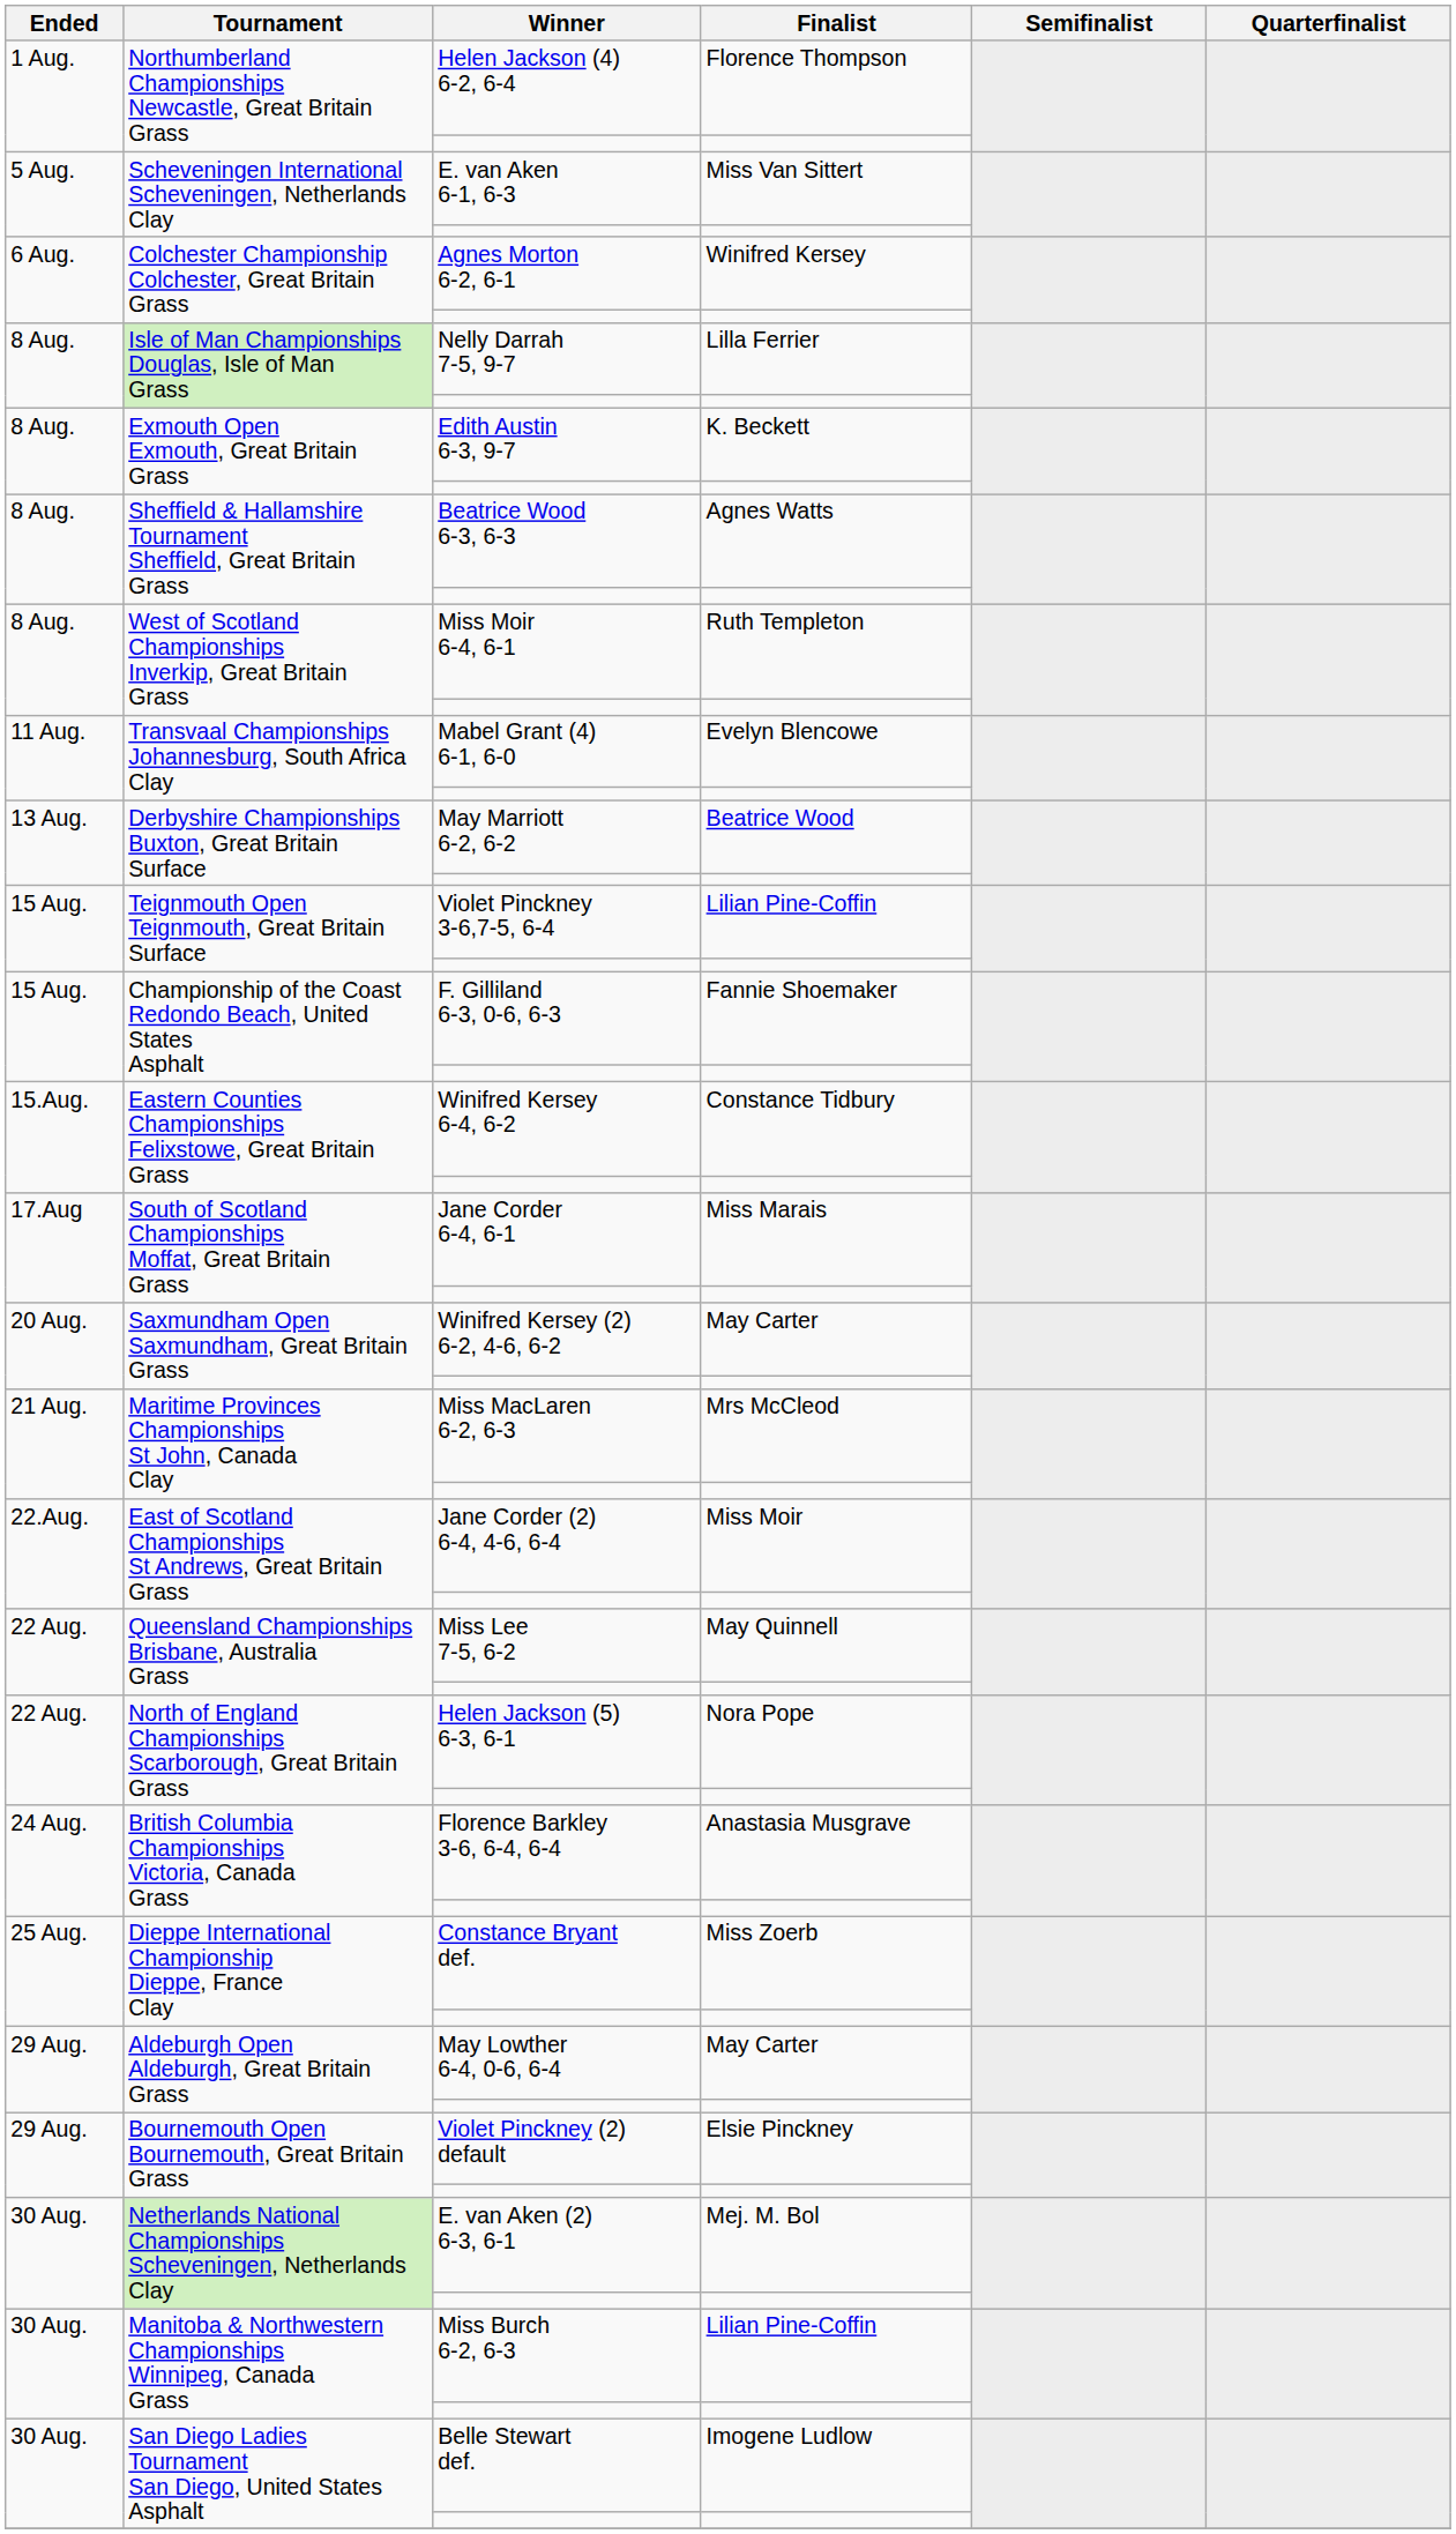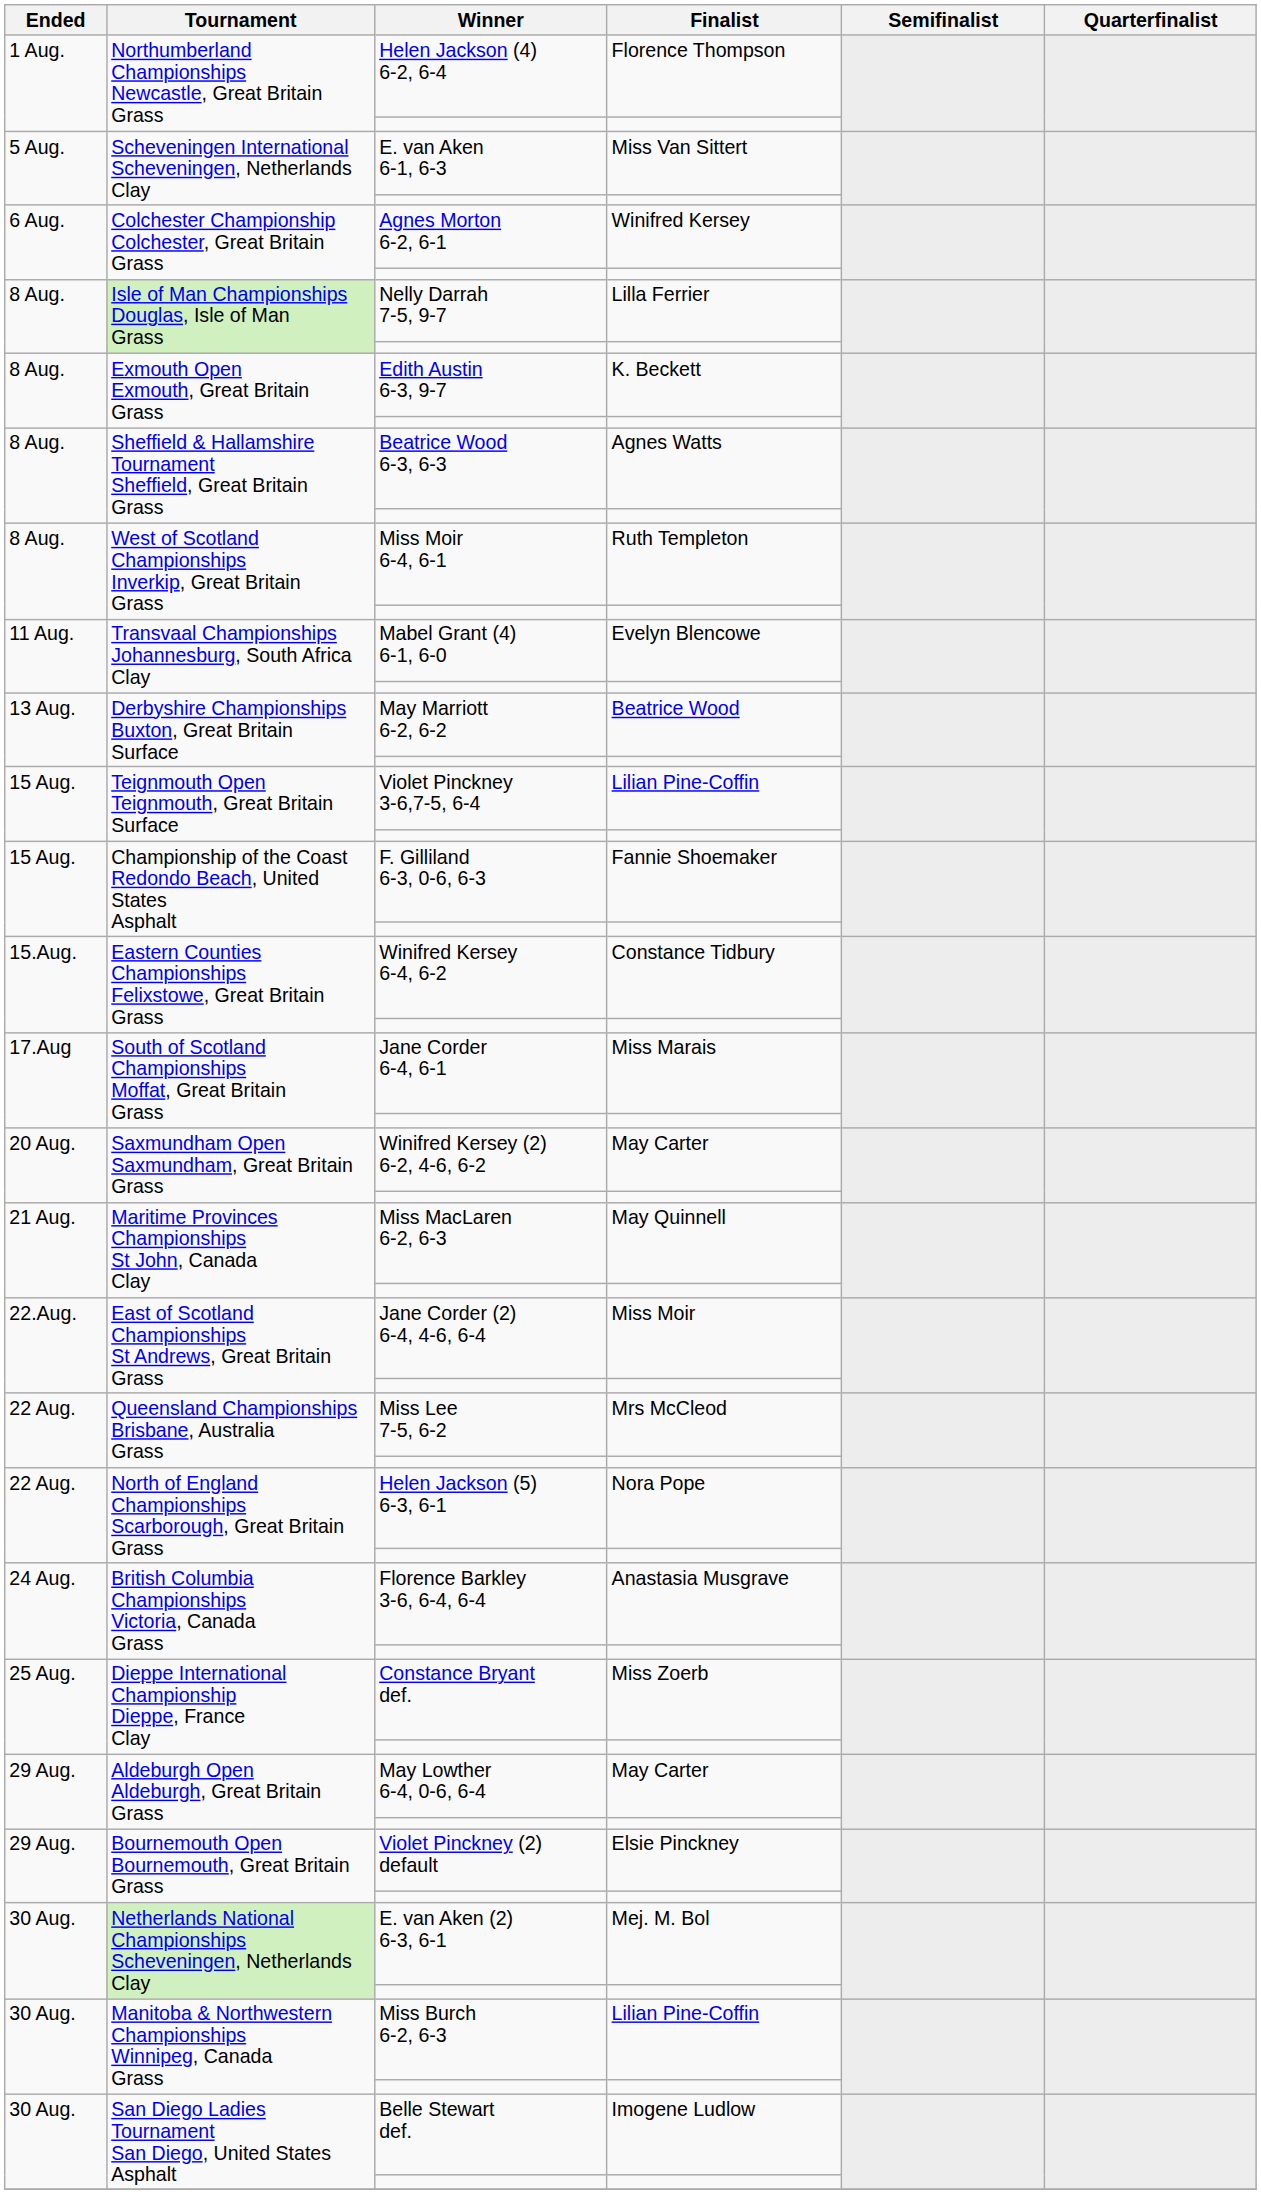 <table class="wikitable" style="font-size:85%;">
 <tr>
 <th width="75">Ended</th>
 <th width="230">Tournament</th>
 <th width="210">Winner</th>
 <th width="210">Finalist</th>
 <th width="170">Semifinalist</th>
 <th width="170">Quarterfinalist</th>
 </tr>
 <tr valign=top>
 <td rowspan=2>1 Aug.</td>
 <td rowspan="2"><a href='#'>Northumberland Championships</a><br><a href='#'>Newcastle</a>, Great Britain<br>Grass</td>
 <td> <a href='#'>Helen Jackson</a> (4)<br>6-2, 6-4</td>
 <td> Florence Thompson</td>
 <td style="background:#ededed;" rowspan=2></td>
 <td style="background:#ededed;" rowspan=2></td>
 </tr>
 <tr valign=top>
 <td></td>
 <td></td>
 </tr>
 <tr valign=top>
 <td rowspan=2>5 Aug.</td>
 <td rowspan=2><a href='#'>Scheveningen International</a><br><a href='#'>Scheveningen</a>, Netherlands<br>Clay</td>
 <td> E. van Aken  <br>6-1, 6-3</td>
 <td>  Miss Van Sittert</td>
 <td style="background:#ededed;" rowspan=2></td>
 <td style="background:#ededed;" rowspan=2></td>
 </tr>
 <tr valign=top>
 <td></td>
 <td></td>
 </tr>
 <tr valign=top>
 <td rowspan=2>6 Aug.</td>
 <td rowspan=2><a href='#'>Colchester Championship</a><br><a href='#'>Colchester</a>, Great Britain<br>Grass</td>
 <td> <a href='#'>Agnes Morton</a><br>6-2, 6-1</td>
 <td> Winifred Kersey</td>
 <td style="background:#ededed;" rowspan=2></td>
 <td style="background:#ededed;" rowspan=2></td>
 </tr>
 <tr valign=top>
 <td></td>
 <td></td>
 </tr>
 <tr valign=top>
 <td rowspan=2>8 Aug.</td>
 <td style="background:#d0f0c0" rowspan=2><a href='#'>Isle of Man Championships</a><br><a href='#'>Douglas</a>, Isle of Man<br>Grass</td>
 <td> Nelly Darrah<br>7-5, 9-7</td>
 <td> Lilla Ferrier</td>
 <td style="background:#ededed;" rowspan=2></td>
 <td style="background:#ededed;" rowspan=2></td>
 </tr>
 <tr valign=top>
 <td></td>
 <td></td>
 </tr>
 <tr valign=top>
 <td rowspan=2>8 Aug.</td>
 <td rowspan=2><a href='#'>Exmouth Open</a><br><a href='#'>Exmouth</a>, Great Britain<br>Grass</td>
 <td> <a href='#'>Edith Austin</a><br>6-3, 9-7</td>
 <td> K. Beckett</td>
 <td style="background:#ededed;" rowspan=2></td>
 <td style="background:#ededed;" rowspan=2></td>
 </tr>
 <tr valign=top>
 <td></td>
 <td></td>
 </tr>
 <tr valign=top>
 <td rowspan=2>8 Aug.</td>
 <td rowspan=2><a href='#'>Sheffield  & Hallamshire Tournament</a><br><a href='#'>Sheffield</a>, Great Britain<br>Grass</td>
 <td> <a href='#'>Beatrice Wood</a><br>6-3, 6-3</td>
 <td> Agnes Watts</td>
 <td style="background:#ededed;" rowspan=2></td>
 <td style="background:#ededed;" rowspan=2></td>
 </tr>
 <tr valign=top>
 <td></td>
 <td></td>
 </tr>
 <tr valign=top>
 <td rowspan=2>8 Aug.</td>
 <td rowspan=2><a href='#'>West of Scotland Championships</a><br><a href='#'>Inverkip</a>, Great Britain <br>Grass</td>
 <td> Miss Moir<br>6-4, 6-1</td>
 <td> Ruth Templeton</td>
 <td style="background:#ededed;" rowspan=2></td>
 <td style="background:#ededed;" rowspan=2></td>
 </tr>
 <tr valign=top>
 <td></td>
 <td></td>
 </tr>
 <tr valign=top>
 <td rowspan=2>11 Aug.</td>
 <td rowspan=2><a href='#'>Transvaal Championships</a><br><a href='#'>Johannesburg</a>, South Africa<br>Clay</td>
 <td> Mabel Grant (4)<br>6-1, 6-0</td>
 <td> Evelyn Blencowe</td>
 <td style="background:#ededed;" rowspan=2></td>
 <td style="background:#ededed;" rowspan=2></td>
 </tr>
 <tr valign=top>
 <td></td>
 <td></td>
 </tr>
 <tr valign=top>
 <td rowspan=2>13 Aug.</td>
 <td rowspan=2><a href='#'>Derbyshire Championships</a><br><a href='#'>Buxton</a>, Great Britain<br>Surface</td>
 <td> May Marriott<br>6-2, 6-2</td>
 <td> <a href='#'>Beatrice Wood</a></td>
 <td style="background:#ededed;" rowspan=2></td>
 <td style="background:#ededed;" rowspan=2></td>
 </tr>
 <tr valign=top>
 <td></td>
 <td></td>
 </tr>
 <tr valign=top>
 <td rowspan=2>15 Aug.</td>
 <td rowspan=2><a href='#'>Teignmouth Open</a><br><a href='#'>Teignmouth</a>, Great Britain<br>Surface</td>
 <td> Violet Pinckney<br>3-6,7-5, 6-4</td>
 <td> <a href='#'>Lilian Pine-Coffin</a></td>
 <td style="background:#ededed;" rowspan=2></td>
 <td style="background:#ededed;" rowspan=2></td>
 </tr>
 <tr valign=top>
 <td></td>
 <td></td>
 </tr>
 <tr valign=top>
 <td rowspan=2>15 Aug.</td>
 <td rowspan=2>Championship of the Coast<br><a href='#'>Redondo Beach</a>, United States<br>Asphalt</td>
 <td> F. Gilliland<br>6-3, 0-6, 6-3</td>
 <td> Fannie Shoemaker</td>
 <td style="background:#ededed;" rowspan=2></td>
 <td style="background:#ededed;" rowspan=2></td>
 </tr>
 <tr valign=top>
 <td></td>
 <td></td>
 </tr>
 <tr valign=top>
 <td rowspan=2>15.Aug.</td>
 <td rowspan=2><a href='#'>Eastern Counties Championships</a><br><a href='#'>Felixstowe</a>, Great Britain<br>Grass</td>
 <td> Winifred Kersey<br>6-4, 6-2</td>
 <td> Constance Tidbury</td>
 <td style="background:#ededed;" rowspan=2></td>
 <td style="background:#ededed;" rowspan=2></td>
 </tr>
 <tr valign=top>
 <td></td>
 <td></td>
 </tr>
 <tr valign=top>
 <td rowspan=2>17.Aug</td>
 <td rowspan=2><a href='#'>South of Scotland Championships</a><br><a href='#'>Moffat</a>, Great Britain<br>Grass</td>
 <td> Jane Corder<br>6-4, 6-1</td>
 <td> Miss Marais</td>
 <td style="background:#ededed;" rowspan=2></td>
 <td style="background:#ededed;" rowspan=2></td>
 </tr>
 <tr valign=top>
 <td></td>
 <td></td>
 </tr>
 <tr valign=top>
 <td rowspan=2>20 Aug.</td>
 <td rowspan=2><a href='#'>Saxmundham Open</a><br><a href='#'>Saxmundham</a>, Great Britain<br>Grass</td>
 <td> Winifred Kersey (2)<br>6-2, 4-6, 6-2</td>
 <td> May Carter</td>
 <td style="background:#ededed;" rowspan=2></td>
 <td style="background:#ededed;" rowspan=2></td>
 </tr>
 <tr valign=top>
 <td></td>
 <td></td>
 </tr>
 <tr valign=top>
 <td rowspan=2>21 Aug.</td>
 <td rowspan=2><a href='#'>Maritime Provinces Championships</a><br><a href='#'>St John</a>, Canada<br>Clay</td>
 <td> Miss MacLaren <br>6-2, 6-3</td>
-<td> Mrs McCleod</td>
+<td> May Quinnell</td>
 <td style="background:#ededed;" rowspan=2></td>
 <td style="background:#ededed;" rowspan=2></td>
 </tr>
 <tr valign=top>
 <td></td>
 <td></td>
 </tr>
 <tr valign=top>
 <td rowspan=2>22.Aug.</td>
 <td rowspan=2><a href='#'>East of Scotland Championships</a><br><a href='#'>St Andrews</a>, Great Britain<br>Grass<br></td>
 <td> Jane Corder (2)<br>6-4, 4-6, 6-4</td>
 <td> Miss Moir</td>
 <td style="background:#ededed;" rowspan=2></td>
 <td style="background:#ededed;" rowspan=2></td>
 </tr>
 <tr valign=top>
 <td></td>
 <td></td>
 </tr>
 <tr valign=top>
 <td rowspan=2>22 Aug.</td>
 <td rowspan=2><a href='#'>Queensland Championships</a><br><a href='#'>Brisbane</a>, Australia<br>Grass</td>
 <td> Miss Lee<br>7-5, 6-2</td>
-<td> May Quinnell</td>
+<td> Mrs McCleod</td>
 <td style="background:#ededed;" rowspan=2></td>
 <td style="background:#ededed;" rowspan=2></td>
 </tr>
 <tr valign=top>
 <td></td>
 <td></td>
 </tr>
 <tr valign=top>
 <td rowspan=2>22 Aug.</td>
 <td rowspan=2><a href='#'>North of England Championships</a><br><a href='#'>Scarborough</a>, Great Britain<br>Grass</td>
 <td> <a href='#'>Helen Jackson</a> (5)<br>6-3, 6-1</td>
 <td> Nora Pope</td>
 <td style="background:#ededed;" rowspan=2></td>
 <td style="background:#ededed;" rowspan=2></td>
 </tr>
 <tr valign=top>
 <td></td>
 <td></td>
 </tr>
 <tr valign=top>
 <td rowspan=2>24 Aug.</td>
 <td rowspan=2><a href='#'>British Columbia Championships</a><br><a href='#'>Victoria</a>, Canada<br>Grass</td>
 <td>  Florence Barkley<br>3-6, 6-4, 6-4</td>
 <td> Anastasia Musgrave</td>
 <td style="background:#ededed;" rowspan=2></td>
 <td style="background:#ededed;" rowspan=2></td>
 </tr>
 <tr valign=top>
 <td></td>
 <td></td>
 </tr>
 <tr valign=top>
 <td rowspan=2>25 Aug.</td>
 <td rowspan=2><a href='#'>Dieppe International Championship</a><br><a href='#'>Dieppe</a>, France<br>Clay</td>
 <td> <a href='#'>Constance Bryant</a><br>def.</td>
 <td> Miss Zoerb</td>
 <td style="background:#ededed;" rowspan=2></td>
 <td style="background:#ededed;" rowspan=2></td>
 </tr>
 <tr valign=top>
 <td></td>
 <td></td>
 </tr>
 <tr valign=top>
 <td rowspan=2>29 Aug.</td>
 <td rowspan=2><a href='#'>Aldeburgh Open</a> <br><a href='#'>Aldeburgh</a>, Great Britain<br>Grass</td>
 <td> May Lowther<br>6-4, 0-6, 6-4</td>
 <td> May Carter</td>
 <td style="background:#ededed;" rowspan=2></td>
 <td style="background:#ededed;" rowspan=2></td>
 </tr>
 <tr valign=top>
 <td></td>
 <td></td>
 </tr>
 <tr valign=top>
 <td rowspan=2>29 Aug.</td>
 <td rowspan="2"><a href='#'>Bournemouth Open</a><br><a href='#'>Bournemouth</a>, Great Britain<br>Grass</td>
 <td> <a href='#'>Violet Pinckney</a> (2)<br>default</td>
 <td> Elsie Pinckney</td>
 <td style="background:#ededed;" rowspan=2></td>
 <td style="background:#ededed;" rowspan=2></td>
 </tr>
 <tr valign=top>
 <td></td>
 <td></td>
 </tr>
 <tr valign=top>
 <td rowspan=2>30 Aug.</td>
 <td style="background:#d0f0c0" rowspan=2><a href='#'>Netherlands National Championships</a><br><a href='#'>Scheveningen</a>, Netherlands<br>Clay</td>
 <td> E. van Aken (2)<br>6-3, 6-1</td>
 <td> Mej. M. Bol</td>
 <td style="background:#ededed;" rowspan=2></td>
 <td style="background:#ededed;" rowspan=2></td>
 </tr>
 <tr valign=top>
 <td></td>
 <td></td>
 </tr>
 <tr valign=top>
 <td rowspan=2>30 Aug.</td>
 <td rowspan=2><a href='#'>Manitoba & Northwestern Championships</a><br><a href='#'>Winnipeg</a>, Canada<br>Grass</td>
 <td> Miss Burch<br>6-2, 6-3</td>
 <td> <a href='#'>Lilian Pine-Coffin</a></td>
 <td style="background:#ededed;" rowspan=2></td>
 <td style="background:#ededed;" rowspan=2></td>
 </tr>
 <tr valign=top>
 <td></td>
 <td></td>
 </tr>
 <tr valign=top>
 <td rowspan=2>30 Aug.</td>
 <td rowspan=2><a href='#'>San Diego Ladies Tournament</a><br><a href='#'>San Diego</a>, United States<br>Asphalt</td>
 <td> Belle Stewart<br>def.</td>
 <td> Imogene Ludlow</td>
 <td style="background:#ededed;" rowspan=2></td>
 <td style="background:#ededed;" rowspan=2></td>
 </tr>
 <tr valign=top>
 <td></td>
 <td></td>
 </tr>
 <tr valign=top>
 </tr>
 </table>
